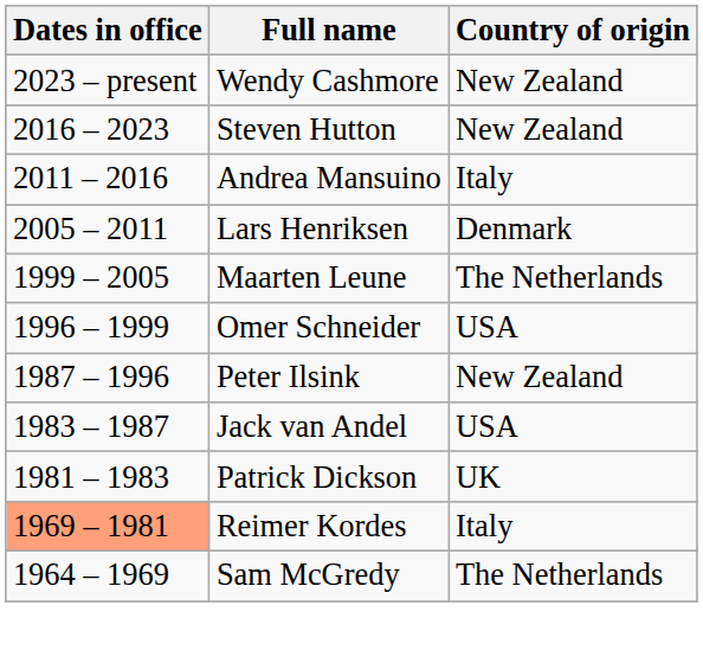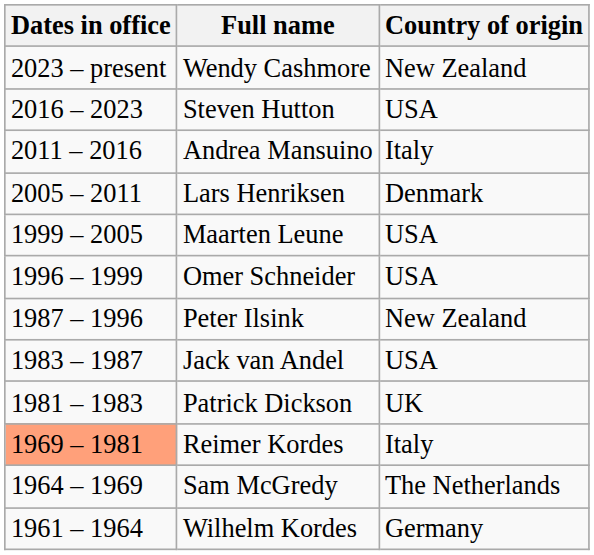 <table class="wikitable">
 <tr>
 <th>Dates in office</th>
 <th>Full name</th>
 <th>Country of origin</th>
 </tr>
 <tr>
 <td>2023 – present</td>
 <td>Wendy Cashmore</td>
 <td>New Zealand</td>
 </tr>
 <tr>
 <td>2016 – 2023</td>
 <td>Steven Hutton</td>
-<td>New Zealand</td>
+<td>USA</td>
 </tr>
 <tr>
 <td>2011 – 2016</td>
 <td>Andrea Mansuino</td>
 <td>Italy</td>
 </tr>
 <tr>
 <td>2005 – 2011</td>
 <td>Lars Henriksen</td>
 <td>Denmark</td>
 </tr>
 <tr>
 <td>1999 – 2005</td>
 <td>Maarten Leune</td>
-<td>The Netherlands</td>
+<td>USA</td>
 </tr>
 <tr>
 <td>1996 – 1999</td>
 <td>Omer Schneider</td>
 <td>USA</td>
 </tr>
 <tr>
 <td>1987 – 1996</td>
 <td>Peter Ilsink</td>
 <td>New Zealand</td>
 </tr>
 <tr>
 <td>1983 – 1987</td>
 <td>Jack van Andel</td>
 <td>USA</td>
 </tr>
 <tr>
 <td>1981 – 1983</td>
 <td>Patrick Dickson</td>
 <td>UK</td>
 </tr>
 <tr>
 <td style="background: lightsalmon;">1969 – 1981</td>
 <td>Reimer Kordes</td>
 <td>Italy</td>
 </tr>
 <tr>
 <td>1964 – 1969</td>
 <td>Sam McGredy</td>
 <td>The Netherlands</td>
 </tr>
+<tr>
+<td>1961 – 1964</td>
+<td>Wilhelm Kordes</td>
+<td>Germany</td>
+</tr>
 </table>
